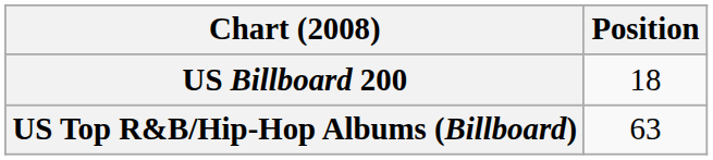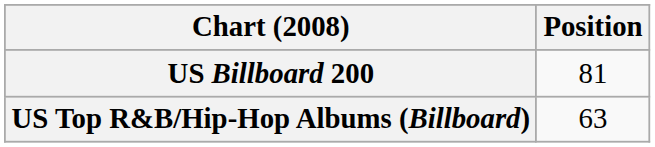 <table class="wikitable sortable plainrowheaders" style="text-align:center">
 <tr>
 <th scope="col">Chart (2008)</th>
 <th scope="col">Position</th>
 </tr>
 <tr>
 <th scope="row">US <em>Billboard</em> 200</th>
-<td>18</td>
+<td>81</td>
 </tr>
 <tr>
 <th scope="row">US Top R&B/Hip-Hop Albums (<em>Billboard</em>)</th>
 <td>63</td>
 </tr>
 </table>
